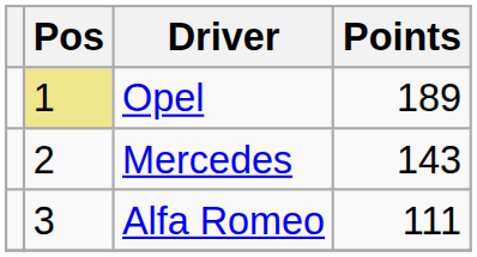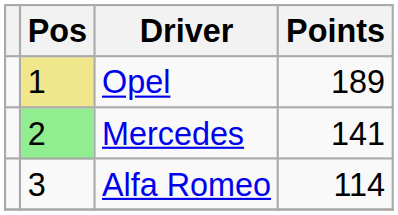 <table class="wikitable" style="font-size: 95%;">
 <tr>
 <th></th>
 <th>Pos</th>
 <th>Driver</th>
 <th>Points</th>
 </tr>
 <tr>
 <td align="left"></td>
 <td style="background: khaki;">1</td>
 <td> <a href='#'>Opel</a></td>
 <td align="right">189</td>
 </tr>
 <tr>
 <td align="left"></td>
-<td>2</td>
+<td style="background: lightgreen;">2</td>
 <td> <a href='#'>Mercedes</a></td>
-<td align="right">143</td>
+<td align="right">141</td>
 </tr>
 <tr>
 <td align="left"></td>
 <td>3</td>
 <td> <a href='#'>Alfa Romeo</a></td>
-<td align="right">111</td>
+<td align="right">114</td>
 </tr>
 <tr>
 </tr>
 </table>
